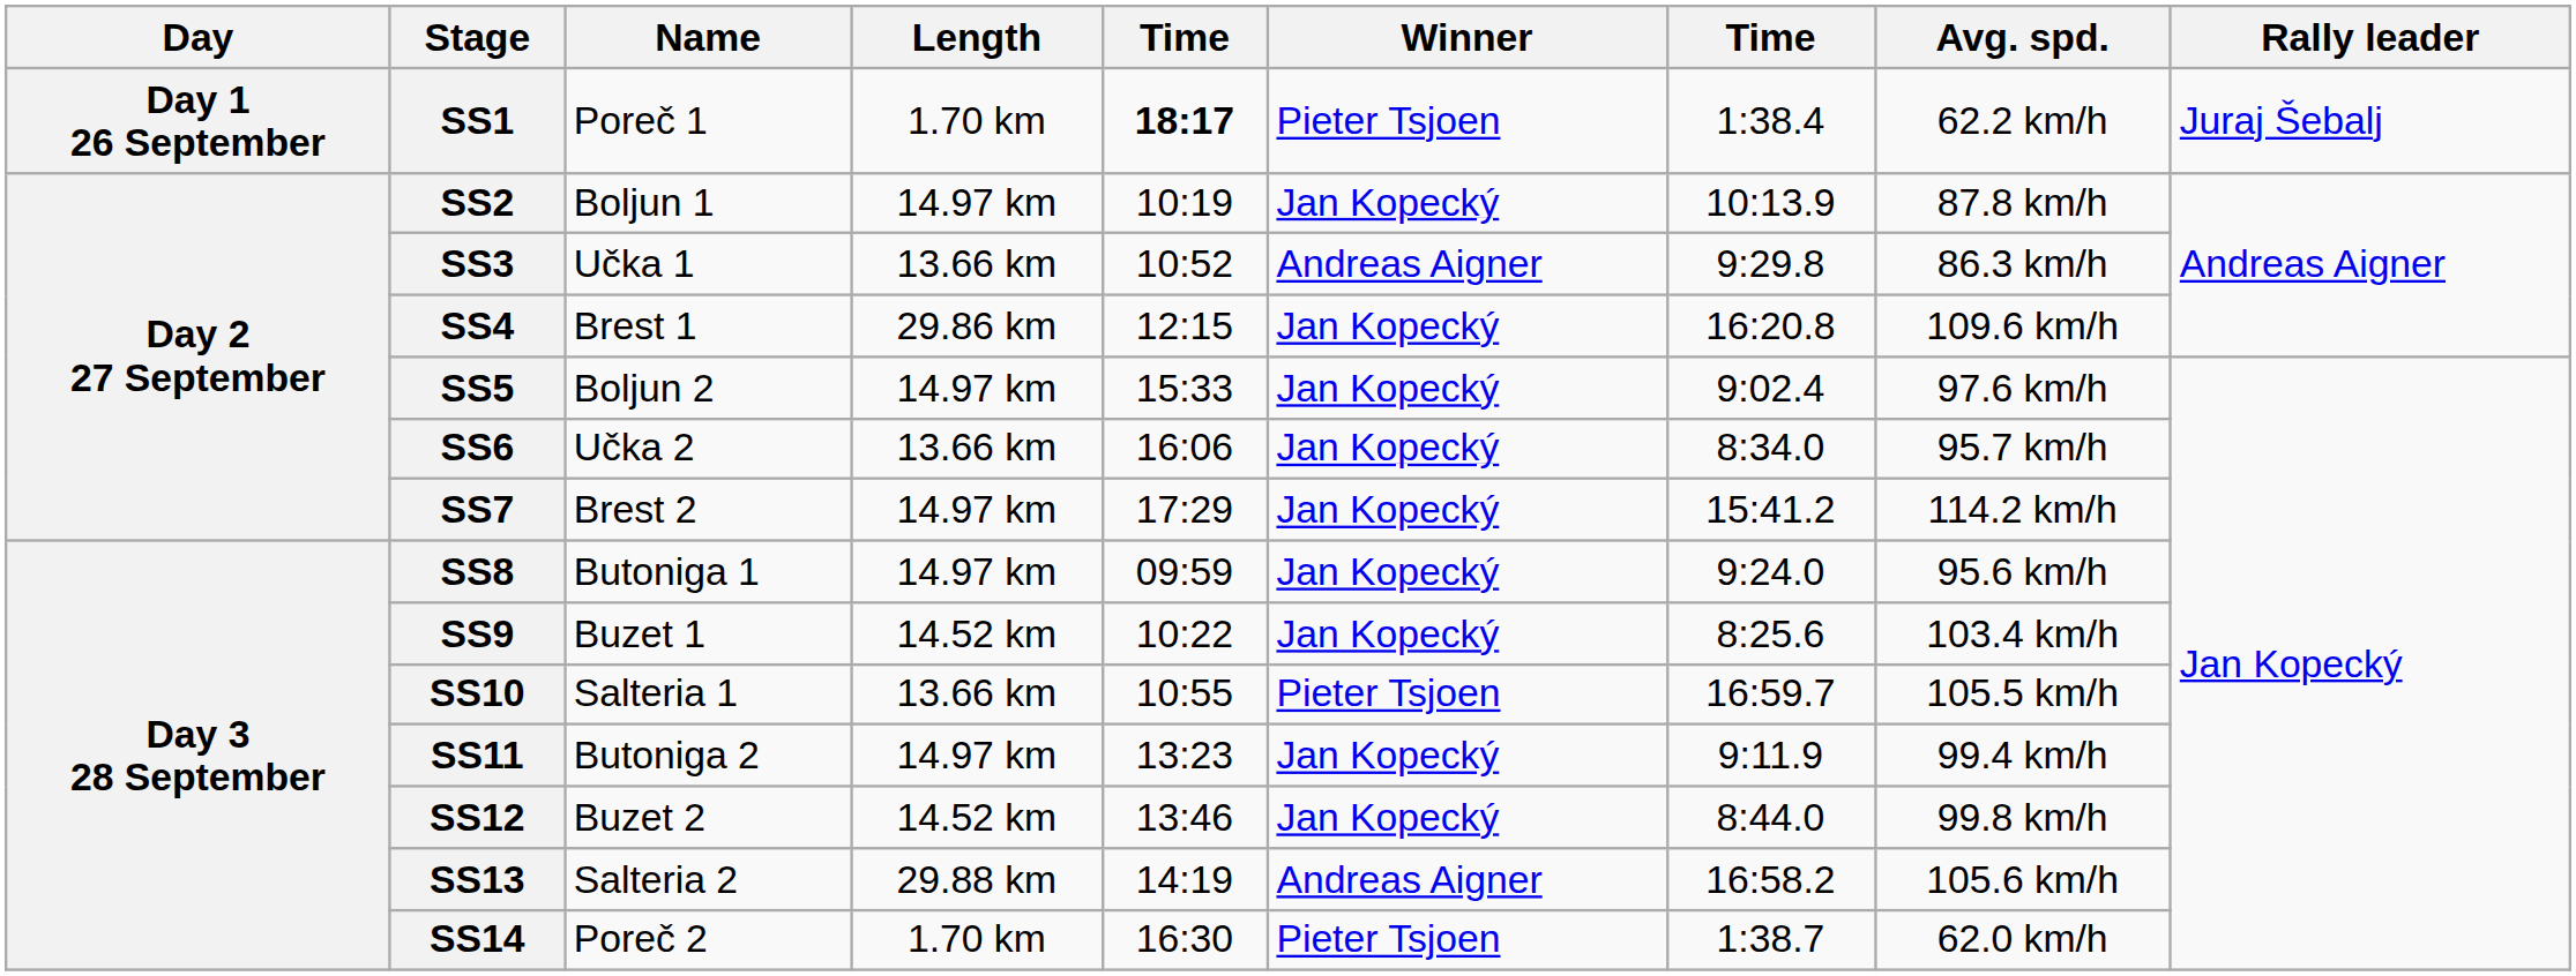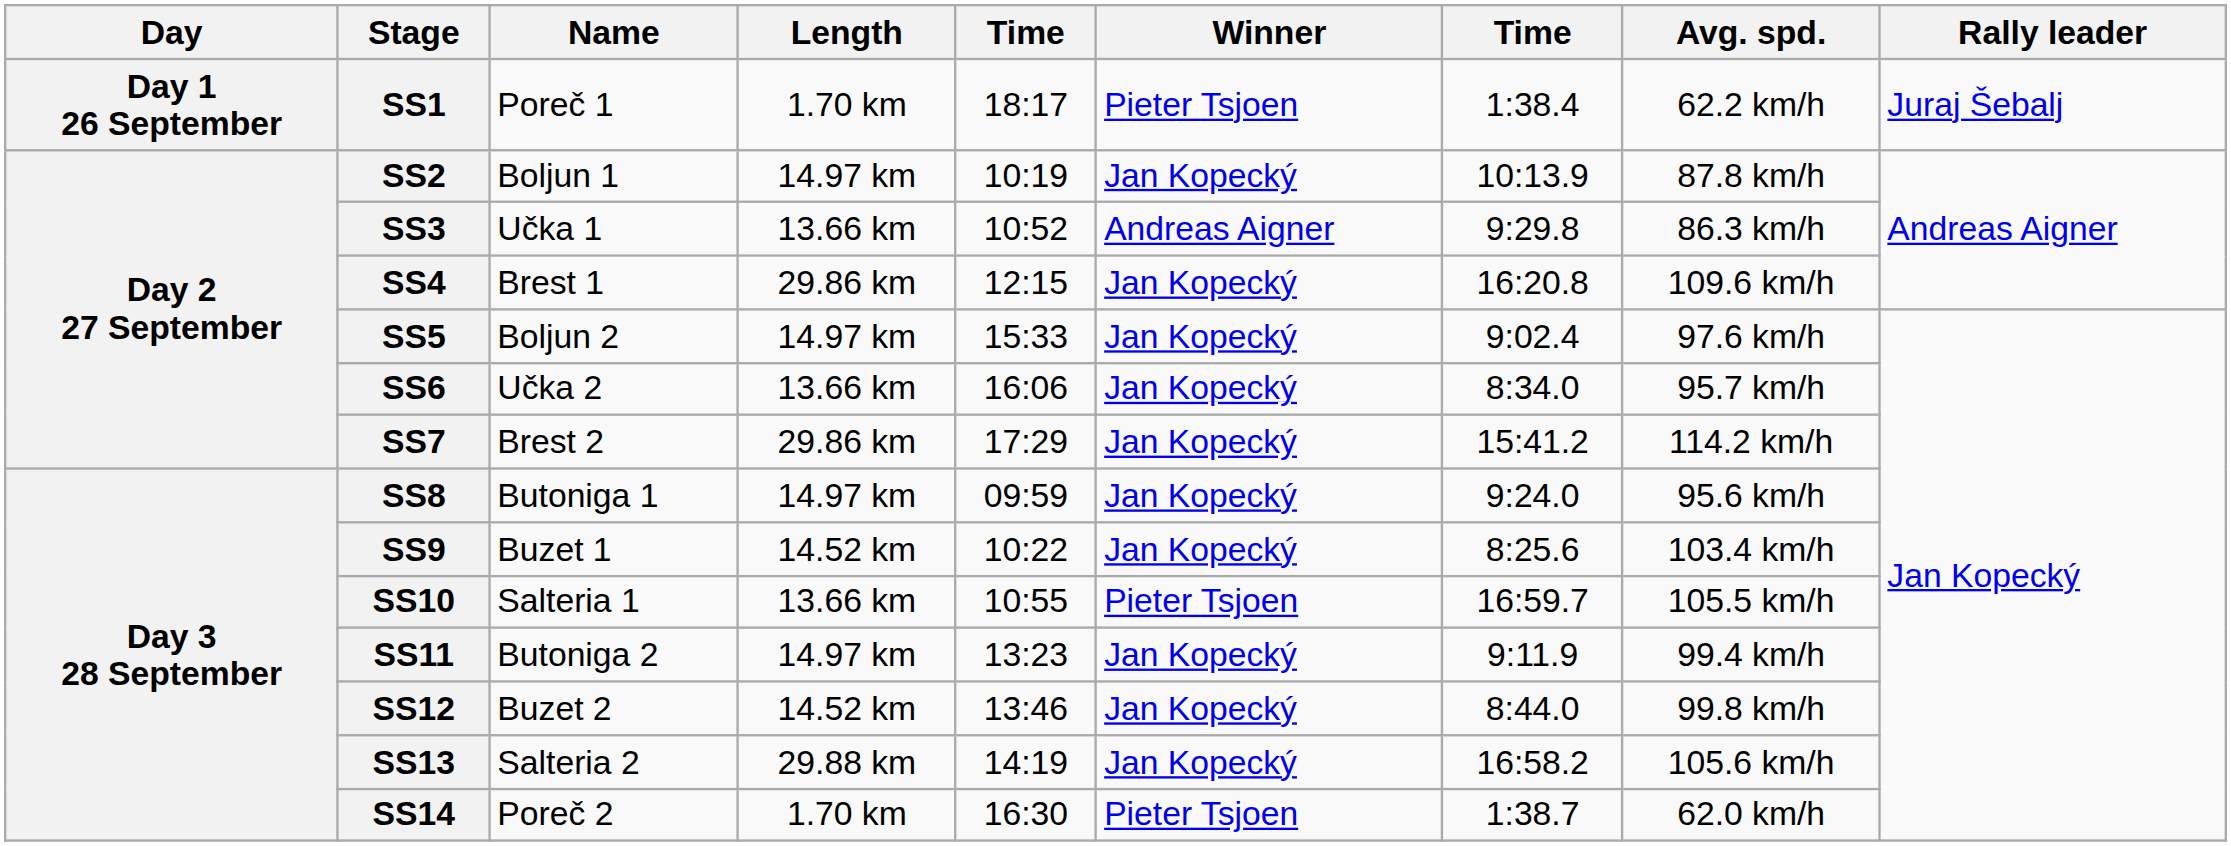 <table class="wikitable"  style="width:100%; text-align:center; font-size:90%; max-width:950px;">
 <tr>
 <th>Day</th>
 <th>Stage</th>
 <th>Name</th>
 <th>Length</th>
 <th>Time</th>
 <th>Winner</th>
 <th>Time</th>
 <th>Avg. spd.</th>
 <th>Rally leader</th>
 </tr>
 <tr>
 <th rowspan=1>Day 1<br>26 September</th>
 <th>SS1</th>
 <td align=left>Poreč 1</td>
 <td>1.70 km</td>
-<td><strong>18:17</strong></td>
+<td>18:17</td>
 <td align=left> <a href='#'>Pieter Tsjoen</a></td>
 <td>1:38.4</td>
 <td>62.2 km/h</td>
 <td style="text-align:left;" rowspan="1"> <a href='#'>Juraj Šebalj</a></td>
 </tr>
 <tr>
 <th rowspan=6>Day 2<br>27 September</th>
 <th>SS2</th>
 <td align=left>Boljun 1</td>
 <td>14.97 km</td>
 <td>10:19</td>
 <td align=left> <a href='#'>Jan Kopecký</a></td>
 <td>10:13.9</td>
 <td>87.8 km/h</td>
 <td style="text-align:left;" rowspan="3"> <a href='#'>Andreas Aigner</a></td>
 </tr>
 <tr>
 <th>SS3</th>
 <td align=left>Učka 1</td>
 <td>13.66 km</td>
 <td>10:52</td>
 <td align=left> <a href='#'>Andreas Aigner</a></td>
 <td>9:29.8</td>
 <td>86.3 km/h</td>
 </tr>
 <tr>
 <th>SS4</th>
 <td align=left>Brest 1</td>
 <td>29.86 km</td>
 <td>12:15</td>
 <td align=left> <a href='#'>Jan Kopecký</a></td>
 <td>16:20.8</td>
 <td>109.6 km/h</td>
 </tr>
 <tr>
 <th>SS5</th>
 <td align=left>Boljun 2</td>
 <td>14.97 km</td>
 <td>15:33</td>
 <td align=left> <a href='#'>Jan Kopecký</a></td>
 <td>9:02.4</td>
 <td>97.6 km/h</td>
 <td style="text-align:left;" rowspan="10"> <a href='#'>Jan Kopecký</a></td>
 </tr>
 <tr>
 <th>SS6</th>
 <td align=left>Učka 2</td>
 <td>13.66 km</td>
 <td>16:06</td>
 <td align=left> <a href='#'>Jan Kopecký</a></td>
 <td>8:34.0</td>
 <td>95.7 km/h</td>
 </tr>
 <tr>
 <th>SS7</th>
 <td align=left>Brest 2</td>
-<td>14.97 km</td>
+<td>29.86 km</td>
 <td>17:29</td>
 <td align=left> <a href='#'>Jan Kopecký</a></td>
 <td>15:41.2</td>
 <td>114.2 km/h</td>
 </tr>
 <tr>
 <th rowspan=7>Day 3<br>28 September</th>
 <th>SS8</th>
 <td align=left>Butoniga 1</td>
 <td>14.97 km</td>
 <td>09:59</td>
 <td align=left> <a href='#'>Jan Kopecký</a></td>
 <td>9:24.0</td>
 <td>95.6 km/h</td>
 </tr>
 <tr>
 <th>SS9</th>
 <td align=left>Buzet 1</td>
 <td>14.52 km</td>
 <td>10:22</td>
 <td align=left> <a href='#'>Jan Kopecký</a></td>
 <td>8:25.6</td>
 <td>103.4 km/h</td>
 </tr>
 <tr>
 <th>SS10</th>
 <td align=left>Salteria 1</td>
 <td>13.66 km</td>
 <td>10:55</td>
 <td align=left> <a href='#'>Pieter Tsjoen</a></td>
 <td>16:59.7</td>
 <td>105.5 km/h</td>
 </tr>
 <tr>
 <th>SS11</th>
 <td align=left>Butoniga 2</td>
 <td>14.97 km</td>
 <td>13:23</td>
 <td align=left> <a href='#'>Jan Kopecký</a></td>
 <td>9:11.9</td>
 <td>99.4 km/h</td>
 </tr>
 <tr>
 <th>SS12</th>
 <td align=left>Buzet 2</td>
 <td>14.52 km</td>
 <td>13:46</td>
 <td align=left> <a href='#'>Jan Kopecký</a></td>
 <td>8:44.0</td>
 <td>99.8 km/h</td>
 </tr>
 <tr>
 <th>SS13</th>
 <td align=left>Salteria 2</td>
 <td>29.88 km</td>
 <td>14:19</td>
-<td align=left> <a href='#'>Andreas Aigner</a></td>
+<td align=left> <a href='#'>Jan Kopecký</a></td>
 <td>16:58.2</td>
 <td>105.6 km/h</td>
 </tr>
 <tr>
 <th>SS14</th>
 <td align=left>Poreč 2</td>
 <td>1.70 km</td>
 <td>16:30</td>
 <td align=left> <a href='#'>Pieter Tsjoen</a></td>
 <td>1:38.7</td>
 <td>62.0 km/h</td>
 </tr>
 </table>
